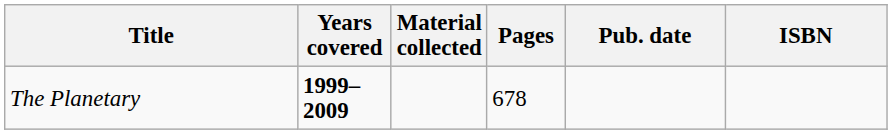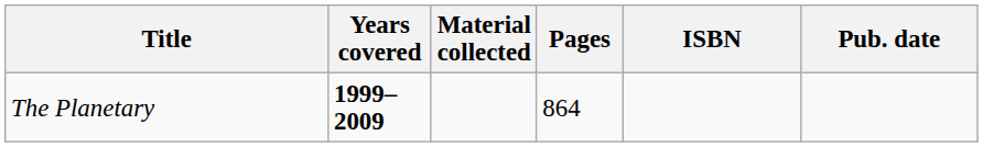 <table class="wikitable sortable" width=99%>
 <tr>
 <th width="245px">Title</th>
 <th width="60px">Years covered</th>
 <th class="unsortable">Material collected</th>
 <th width="50px">Pages</th>
+<th class="unsortable" width="130px">ISBN</th>
 <th width="130px">Pub. date</th>
-<th class="unsortable" width="130px">ISBN</th>
 </tr>
 <tr>
 <td><em>The Planetary</em></td>
 <td><strong>1999–2009</strong></td>
 <td></td>
-<td>678</td>
+<td>864</td>
 <td></td>
 <td></td>
 </tr>
 </table>
